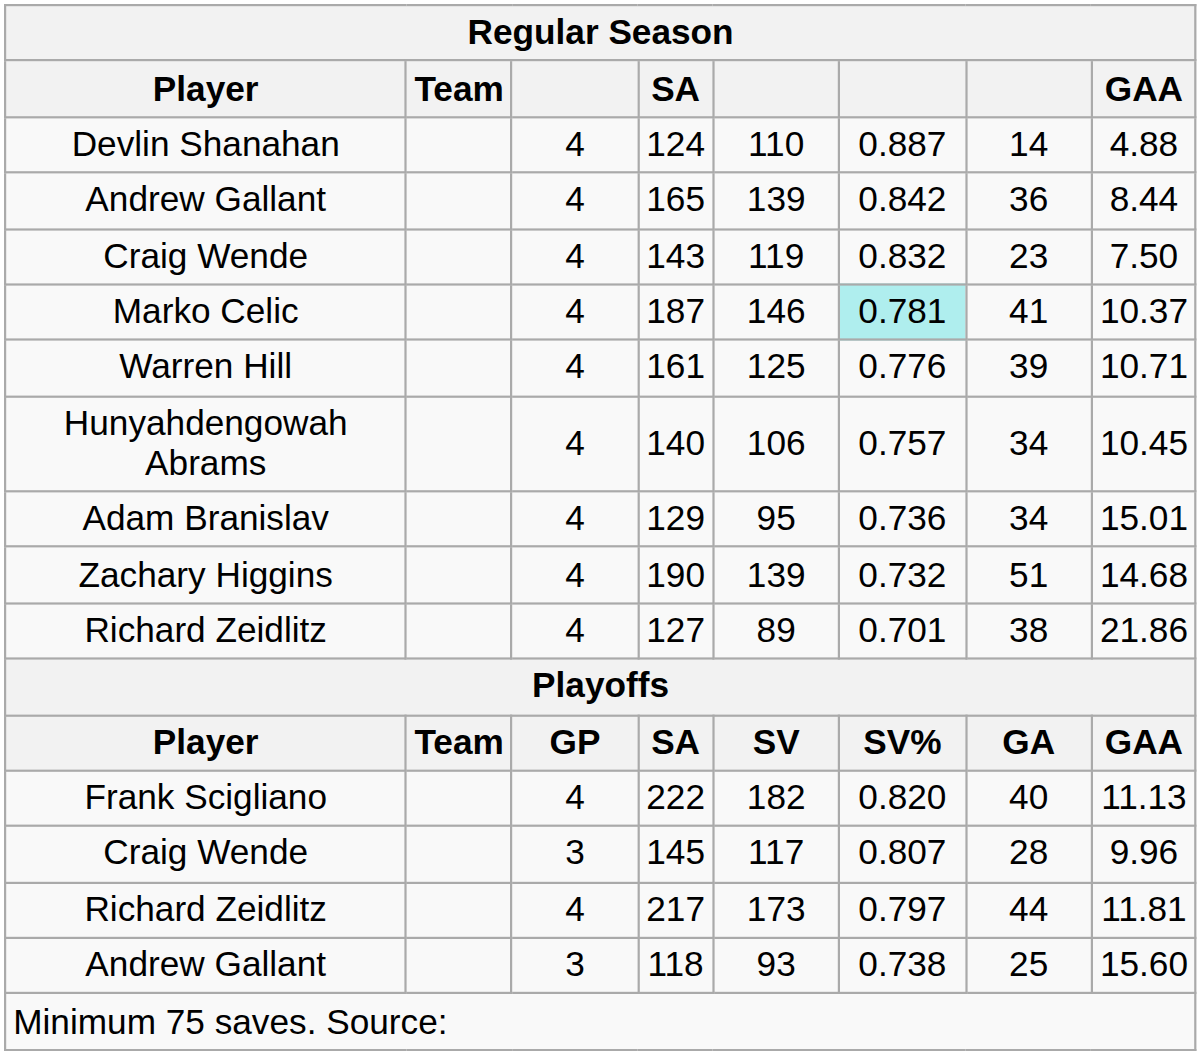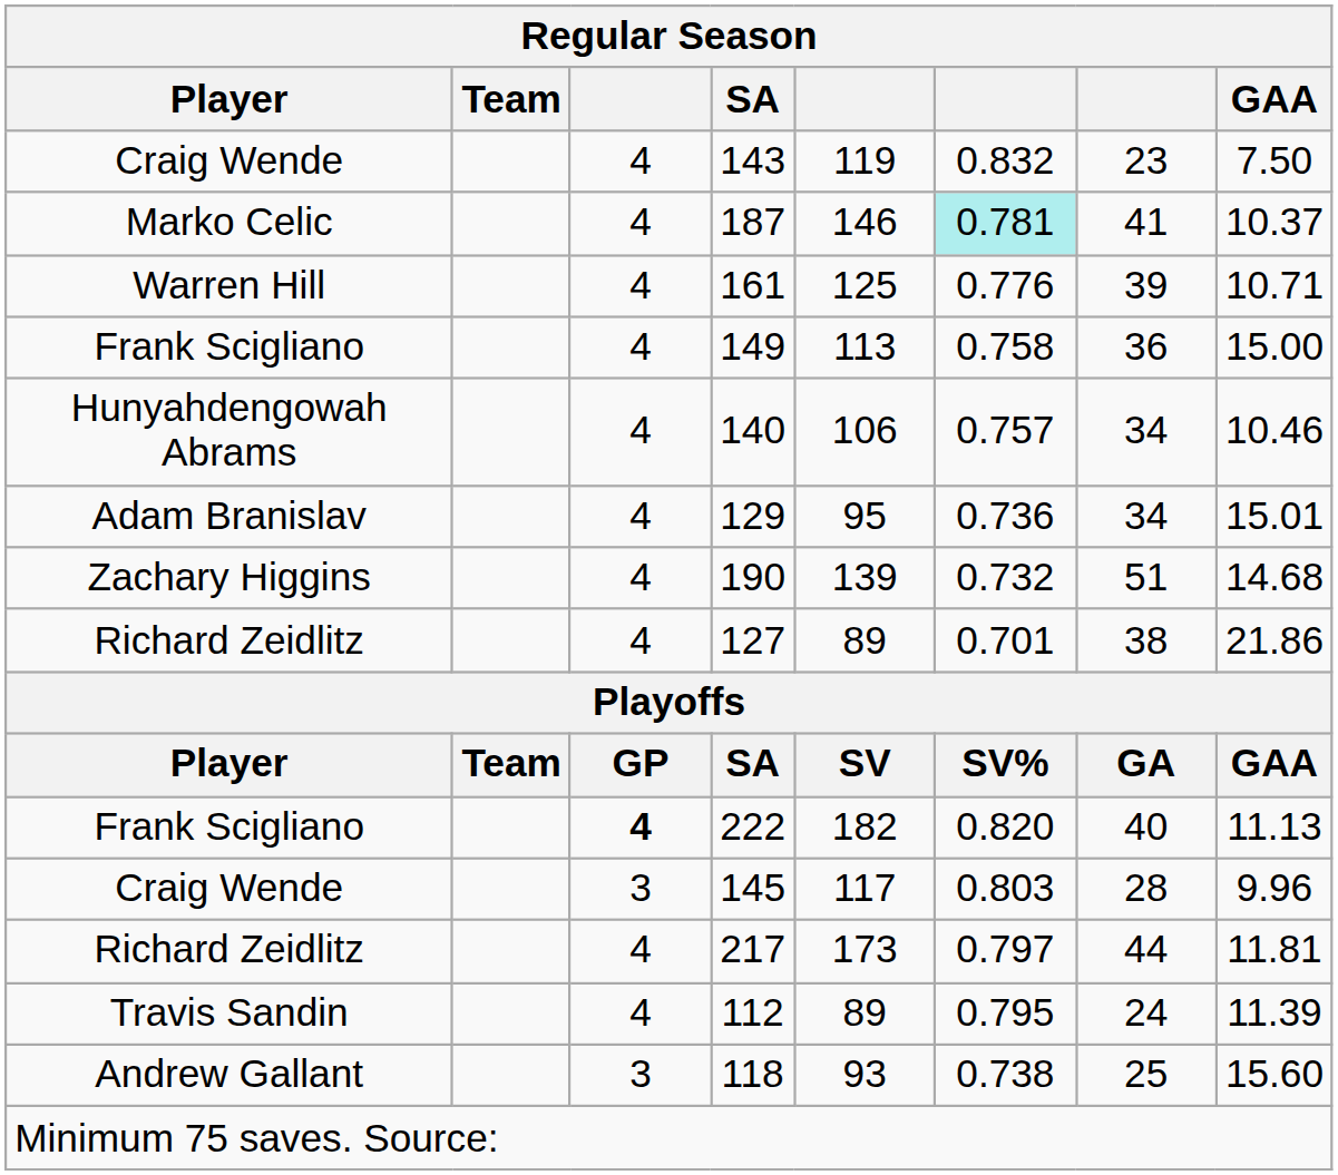 <table class="wikitable sortable" style="text-align:center;">
 <tr>
 <th colspan="8">Regular Season</th>
 </tr>
 <tr>
 <th class="unsortable" width="175">Player</th>
 <th>Team</th>
 <th width="50"></th>
 <th>SA</th>
 <th width="50"></th>
 <th width="50"></th>
 <th width="50"></th>
 <th>GAA</th>
-</tr>
-<tr>
-<td>Devlin Shanahan</td>
-<td></td>
-<td>4</td>
-<td>124</td>
-<td>110</td>
-<td>0.887</td>
-<td>14</td>
-<td>4.88</td>
-</tr>
-<tr>
-<td>Andrew Gallant</td>
-<td></td>
-<td>4</td>
-<td>165</td>
-<td>139</td>
-<td>0.842</td>
-<td>36</td>
-<td>8.44</td>
 </tr>
 <tr>
 <td>Craig Wende</td>
 <td></td>
 <td>4</td>
 <td>143</td>
 <td>119</td>
 <td>0.832</td>
 <td>23</td>
 <td>7.50</td>
 </tr>
 <tr>
 <td>Marko Celic</td>
 <td></td>
 <td>4</td>
 <td>187</td>
 <td>146</td>
 <td style="background: paleturquoise;">0.781</td>
 <td>41</td>
 <td>10.37</td>
 </tr>
 <tr>
 <td>Warren Hill</td>
 <td></td>
 <td>4</td>
 <td>161</td>
 <td>125</td>
 <td>0.776</td>
 <td>39</td>
 <td>10.71</td>
 </tr>
 <tr>
+<td>Frank Scigliano</td>
+<td></td>
+<td>4</td>
+<td>149</td>
+<td>113</td>
+<td>0.758</td>
+<td>36</td>
+<td>15.00</td>
+</tr>
+<tr>
 <td>Hunyahdengowah Abrams</td>
 <td></td>
 <td>4</td>
 <td>140</td>
 <td>106</td>
 <td>0.757</td>
 <td>34</td>
-<td>10.45</td>
+<td>10.46</td>
 </tr>
 <tr>
 <td>Adam Branislav</td>
 <td></td>
 <td>4</td>
 <td>129</td>
 <td>95</td>
 <td>0.736</td>
 <td>34</td>
 <td>15.01</td>
 </tr>
 <tr>
 <td>Zachary Higgins</td>
 <td></td>
 <td>4</td>
 <td>190</td>
 <td>139</td>
 <td>0.732</td>
 <td>51</td>
 <td>14.68</td>
 </tr>
 <tr>
 <td>Richard Zeidlitz</td>
 <td></td>
 <td>4</td>
 <td>127</td>
 <td>89</td>
 <td>0.701</td>
 <td>38</td>
 <td>21.86</td>
 </tr>
 <tr>
 <th colspan="8">Playoffs</th>
 </tr>
 <tr>
 <th>Player</th>
 <th>Team</th>
 <th>GP</th>
 <th>SA</th>
 <th>SV</th>
 <th>SV%</th>
 <th>GA</th>
 <th>GAA</th>
 </tr>
 <tr>
 <td>Frank Scigliano</td>
 <td></td>
-<td>4</td>
+<td><strong>4</strong></td>
 <td>222</td>
 <td>182</td>
 <td>0.820</td>
 <td>40</td>
 <td>11.13</td>
 </tr>
 <tr>
 <td>Craig Wende</td>
 <td></td>
 <td>3</td>
 <td>145</td>
 <td>117</td>
-<td>0.807</td>
+<td>0.803</td>
 <td>28</td>
 <td>9.96</td>
 </tr>
 <tr>
 <td>Richard Zeidlitz</td>
 <td></td>
 <td>4</td>
 <td>217</td>
 <td>173</td>
 <td>0.797</td>
 <td>44</td>
 <td>11.81</td>
+</tr>
+<tr>
+<td>Travis Sandin</td>
+<td></td>
+<td>4</td>
+<td>112</td>
+<td>89</td>
+<td>0.795</td>
+<td>24</td>
+<td>11.39</td>
 </tr>
 <tr>
 <td>Andrew Gallant</td>
 <td></td>
 <td>3</td>
 <td>118</td>
 <td>93</td>
 <td>0.738</td>
 <td>25</td>
 <td>15.60</td>
 </tr>
 <tr>
 <td colspan="8" align="left">Minimum 75 saves. Source:</td>
 </tr>
 </table>
